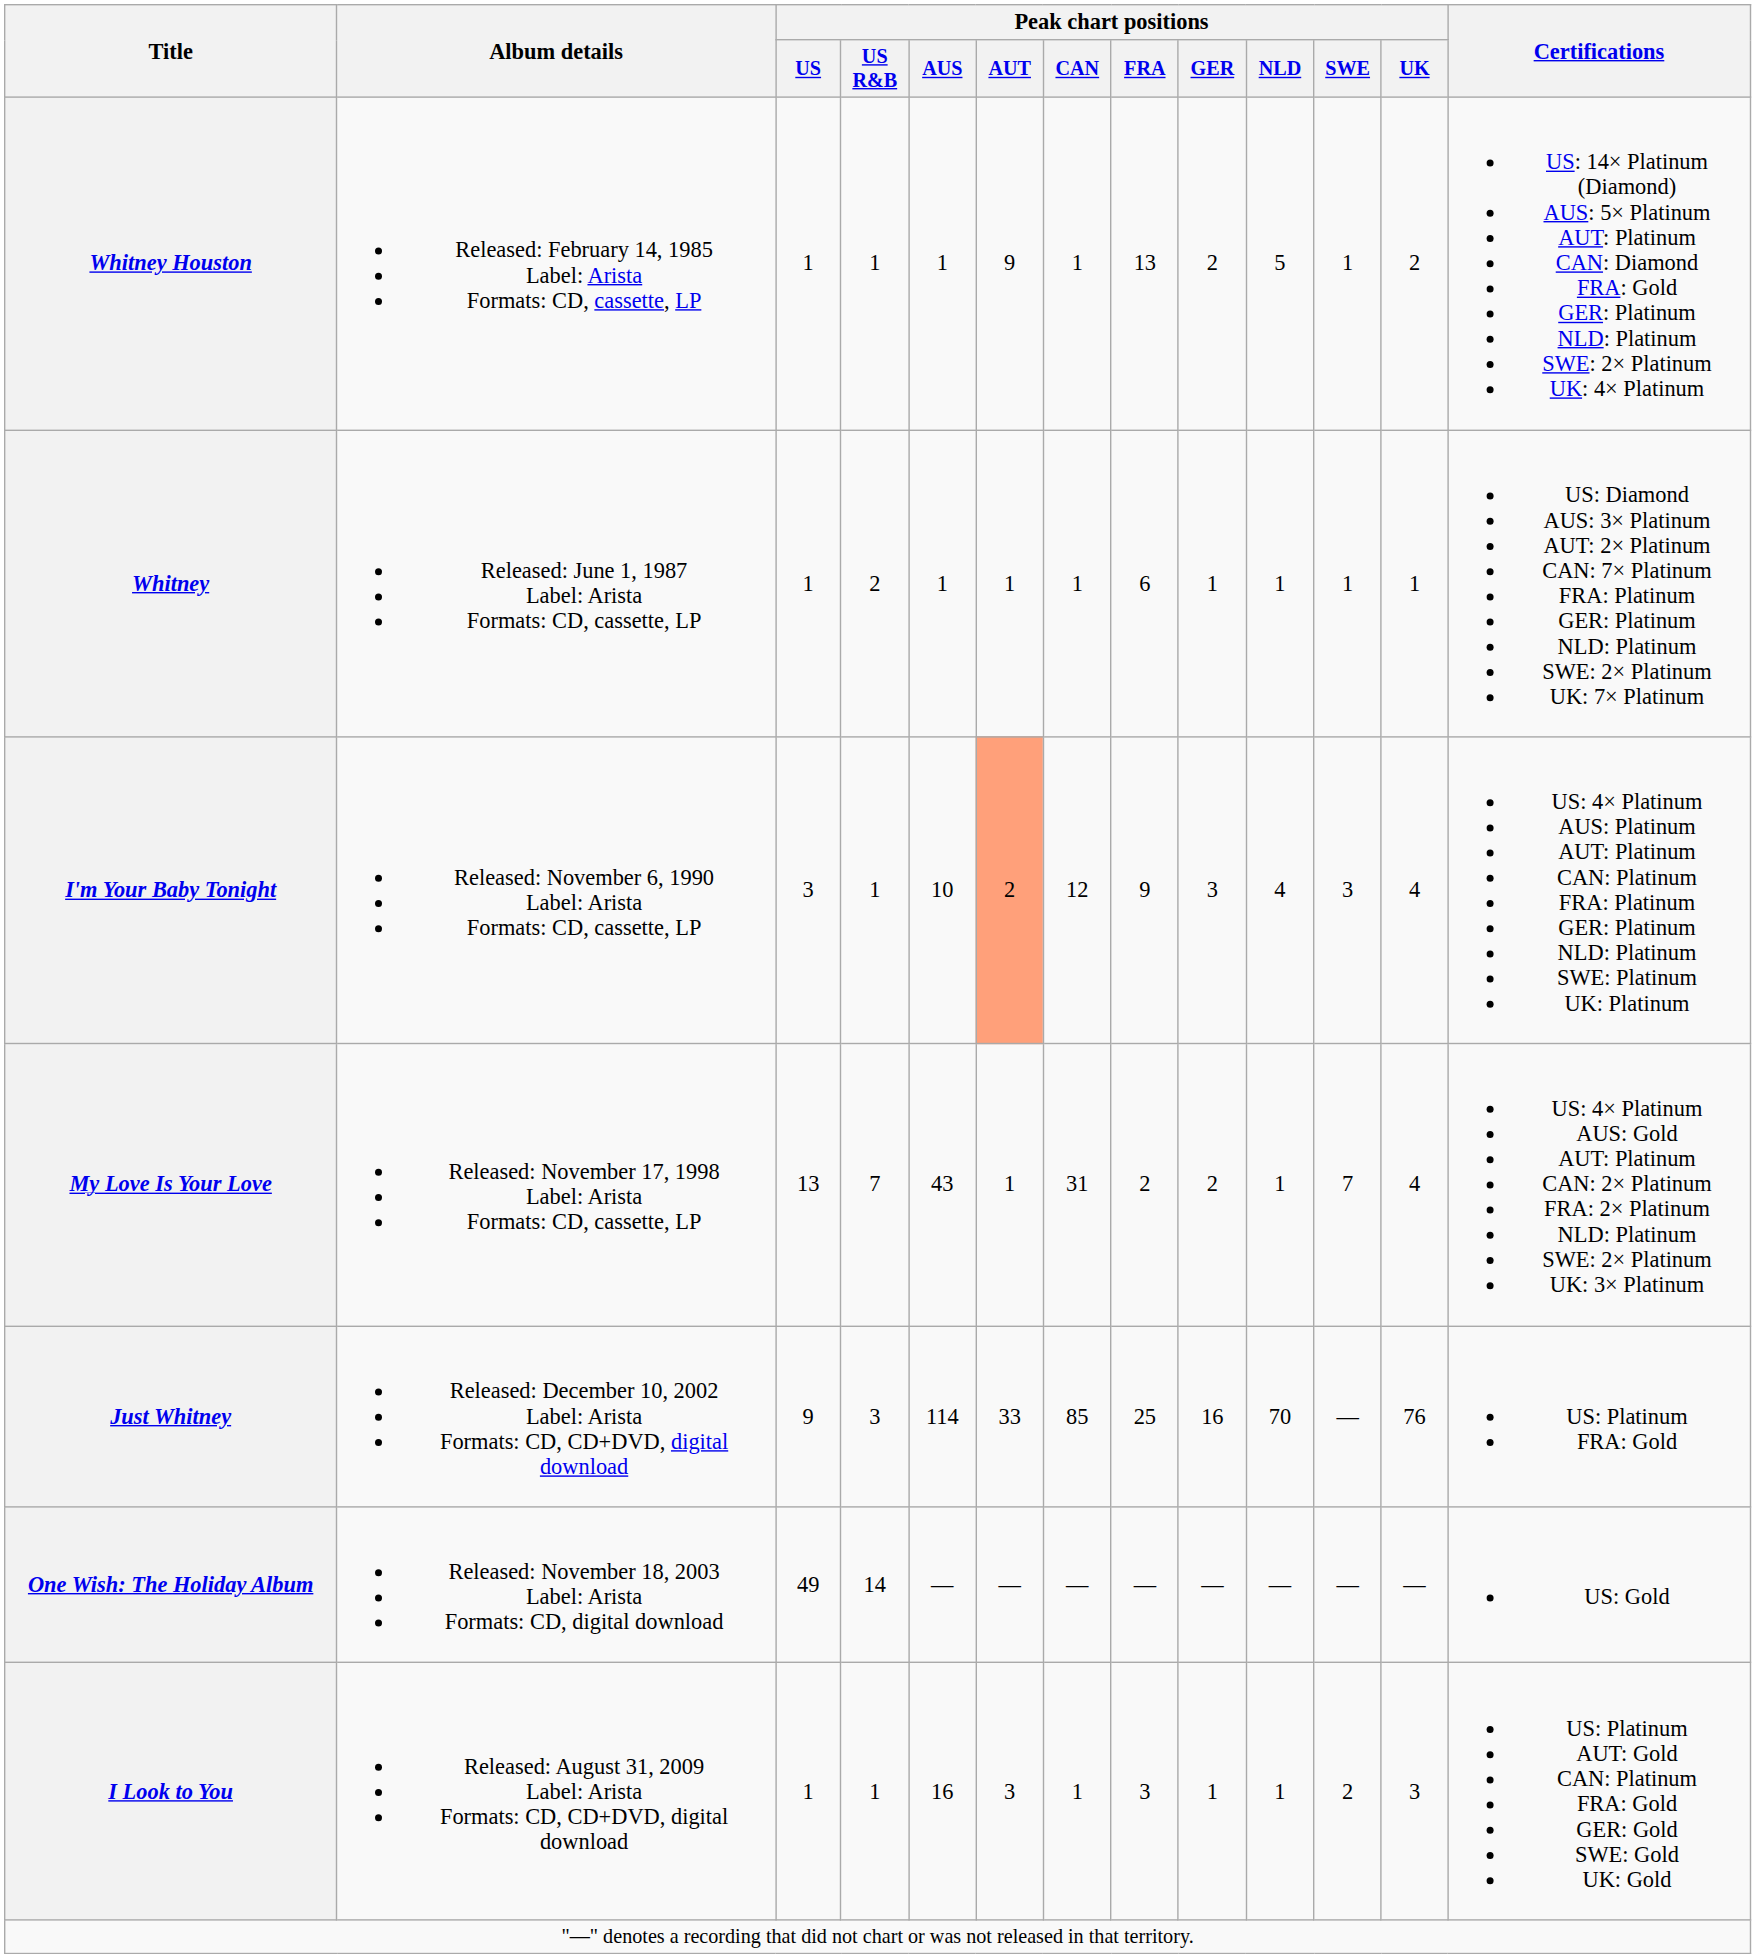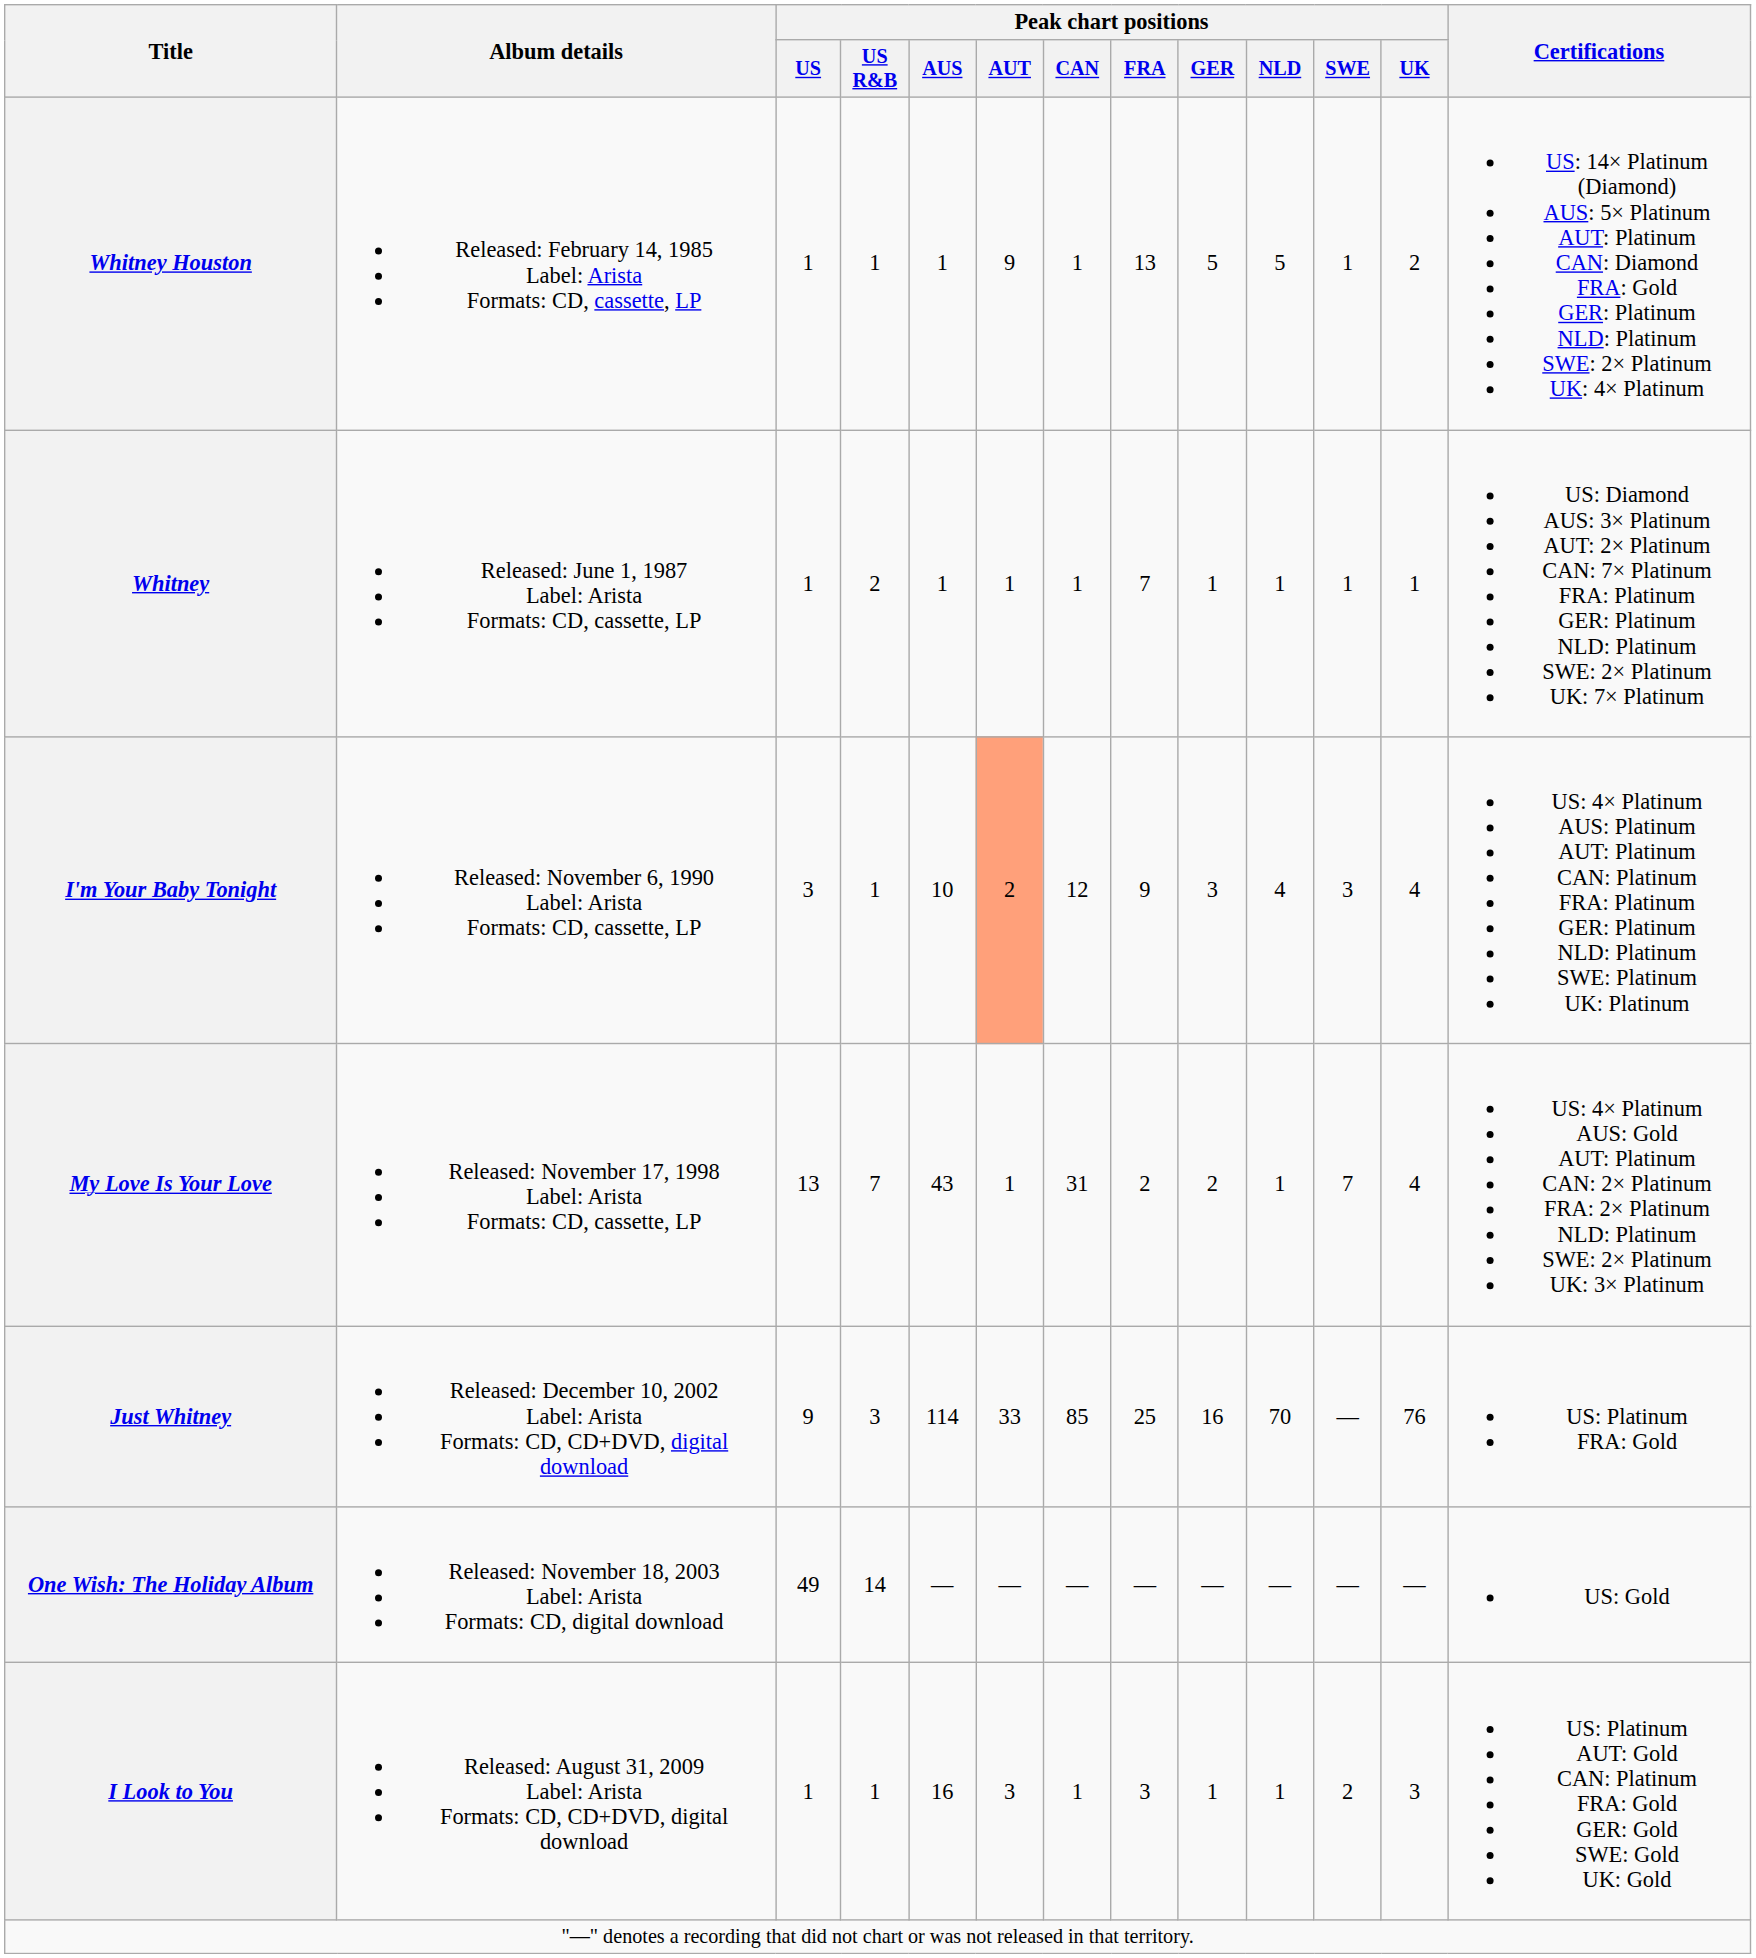 <table class="wikitable plainrowheaders" style="text-align:center;">
 <tr>
 <th scope="col" rowspan="2" style="width:16em;">Title</th>
 <th scope="col" rowspan="2" style="width:21em;">Album details</th>
 <th scope="col" colspan="10">Peak chart positions</th>
 <th scope="col" rowspan="2" style="width:14em;"><a href='#'>Certifications</a></th>
 </tr>
 <tr>
 <th scope="col" style="width:3em;font-size:90%;"><a href='#'>US</a><br></th>
 <th scope="col" style="width:3em;font-size:90%;"><a href='#'>US R&B</a><br></th>
 <th scope="col" style="width:3em;font-size:90%;"><a href='#'>AUS</a><br></th>
 <th scope="col" style="width:3em;font-size:90%;"><a href='#'>AUT</a><br></th>
 <th scope="col" style="width:3em;font-size:90%;"><a href='#'>CAN</a><br></th>
 <th scope="col" style="width:3em;font-size:90%;"><a href='#'>FRA</a><br></th>
 <th scope="col" style="width:3em;font-size:90%;"><a href='#'>GER</a><br></th>
 <th scope="col" style="width:3em;font-size:90%;"><a href='#'>NLD</a><br></th>
 <th scope="col" style="width:3em;font-size:90%;"><a href='#'>SWE</a><br></th>
 <th scope="col" style="width:3em;font-size:90%;"><a href='#'>UK</a><br></th>
 </tr>
 <tr>
 <th scope="row"><em><a href='#'>Whitney Houston</a></em></th>
 <td><br><ul><li>Released: February 14, 1985</li><li>Label: <a href='#'>Arista</a></li><li>Formats: CD, <a href='#'>cassette</a>, <a href='#'>LP</a></li></ul></td>
 <td>1</td>
 <td>1</td>
 <td>1</td>
 <td>9</td>
 <td>1</td>
 <td>13</td>
-<td>2</td>
+<td>5</td>
 <td>5</td>
 <td>1</td>
 <td>2</td>
 <td><br><ul><li><a href='#'>US</a>: 14× Platinum (Diamond)</li><li><a href='#'>AUS</a>: 5× Platinum</li><li><a href='#'>AUT</a>: Platinum</li><li><a href='#'>CAN</a>: Diamond</li><li><a href='#'>FRA</a>: Gold</li><li><a href='#'>GER</a>: Platinum</li><li><a href='#'>NLD</a>: Platinum</li><li><a href='#'>SWE</a>: 2× Platinum</li><li><a href='#'>UK</a>: 4× Platinum</li></ul></td>
 </tr>
 <tr>
 <th scope="row"><em><a href='#'>Whitney</a></em></th>
 <td><br><ul><li>Released: June 1, 1987</li><li>Label: Arista</li><li>Formats: CD, cassette, LP</li></ul></td>
 <td>1</td>
 <td>2</td>
 <td>1</td>
 <td>1</td>
 <td>1</td>
-<td>6</td>
+<td>7</td>
 <td>1</td>
 <td>1</td>
 <td>1</td>
 <td>1</td>
 <td><br><ul><li>US: Diamond</li><li>AUS: 3× Platinum</li><li>AUT: 2× Platinum</li><li>CAN: 7× Platinum</li><li>FRA: Platinum</li><li>GER: Platinum</li><li>NLD: Platinum</li><li>SWE: 2× Platinum</li><li>UK: 7× Platinum</li></ul></td>
 </tr>
 <tr>
 <th scope="row"><em><a href='#'>I'm Your Baby Tonight</a></em></th>
 <td><br><ul><li>Released: November 6, 1990</li><li>Label: Arista</li><li>Formats: CD, cassette, LP</li></ul></td>
 <td>3</td>
 <td>1</td>
 <td>10</td>
 <td style="background: lightsalmon;">2</td>
 <td>12</td>
 <td>9</td>
 <td>3</td>
 <td>4</td>
 <td>3</td>
 <td>4</td>
 <td><br><ul><li>US: 4× Platinum</li><li>AUS: Platinum</li><li>AUT: Platinum</li><li>CAN: Platinum</li><li>FRA: Platinum</li><li>GER: Platinum</li><li>NLD: Platinum</li><li>SWE: Platinum</li><li>UK: Platinum</li></ul></td>
 </tr>
 <tr>
 <th scope="row"><em><a href='#'>My Love Is Your Love</a></em></th>
 <td><br><ul><li>Released: November 17, 1998</li><li>Label: Arista</li><li>Formats: CD, cassette, LP</li></ul></td>
 <td>13</td>
 <td>7</td>
 <td>43</td>
 <td>1</td>
 <td>31</td>
 <td>2</td>
 <td>2</td>
 <td>1</td>
 <td>7</td>
 <td>4</td>
 <td><br><ul><li>US: 4× Platinum</li><li>AUS: Gold</li><li>AUT: Platinum</li><li>CAN: 2× Platinum</li><li>FRA: 2× Platinum</li><li>NLD: Platinum</li><li>SWE: 2× Platinum</li><li>UK: 3× Platinum</li></ul></td>
 </tr>
 <tr>
 <th scope="row"><em><a href='#'>Just Whitney</a></em></th>
 <td><br><ul><li>Released: December 10, 2002</li><li>Label: Arista</li><li>Formats: CD, CD+DVD, <a href='#'>digital<br>download</a></li></ul></td>
 <td>9</td>
 <td>3</td>
 <td>114</td>
 <td>33</td>
 <td>85</td>
 <td>25</td>
 <td>16</td>
 <td>70</td>
 <td>―</td>
 <td>76</td>
 <td><br><ul><li>US: Platinum</li><li>FRA: Gold</li></ul></td>
 </tr>
 <tr>
 <th scope="row"><em><a href='#'>One Wish: The Holiday Album</a></em></th>
 <td><br><ul><li>Released: November 18, 2003</li><li>Label: Arista</li><li>Formats: CD, digital download</li></ul></td>
 <td>49</td>
 <td>14</td>
 <td>—</td>
 <td>—</td>
 <td>—</td>
 <td>—</td>
 <td>—</td>
 <td>—</td>
 <td>—</td>
 <td>―</td>
 <td><br><ul><li>US: Gold</li></ul></td>
 </tr>
 <tr>
 <th scope="row"><em><a href='#'>I Look to You</a></em></th>
 <td><br><ul><li>Released: August 31, 2009</li><li>Label: Arista</li><li>Formats: CD, CD+DVD, digital<br>download</li></ul></td>
 <td>1</td>
 <td>1</td>
 <td>16</td>
 <td>3</td>
 <td>1</td>
 <td>3</td>
 <td>1</td>
 <td>1</td>
 <td>2</td>
 <td>3</td>
 <td><br><ul><li>US: Platinum</li><li>AUT: Gold</li><li>CAN: Platinum</li><li>FRA: Gold</li><li>GER: Gold</li><li>SWE: Gold</li><li>UK: Gold</li></ul></td>
 </tr>
 <tr>
 <td colspan="14" style="font-size:90%">"—" denotes a recording that did not chart or was not released in that territory.</td>
 </tr>
 </table>
